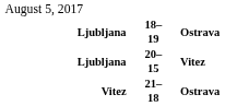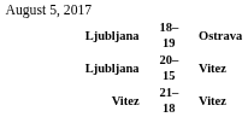 <table style="width:100%;" cellspacing="1">
 <tr>
 <th width=25%></th>
 <th width=2%></th>
 <th width=6%></th>
 <th width=2%></th>
 <th width=25%></th>
 </tr>
 <tr>
 <td>August 5, 2017</td>
 </tr>
 <tr style=font-size:90%>
 <td align=right><strong>Ljubljana </strong></td>
 <td></td>
 <td align=center><strong>18–19</strong></td>
 <td></td>
 <td><strong> Ostrava</strong></td>
 <td></td>
 </tr>
 <tr style=font-size:90%>
 <td align=right><strong>Ljubljana </strong></td>
 <td></td>
 <td align=center><strong>20–15</strong></td>
 <td></td>
 <td><strong> Vitez</strong></td>
 <td></td>
 </tr>
 <tr style=font-size:90%>
 <td align=right><strong>Vitez </strong></td>
 <td></td>
 <td align=center><strong>21–18</strong></td>
 <td></td>
-<td><strong> Ostrava</strong></td>
+<td><strong> Vitez</strong></td>
 <td></td>
 </tr>
 </table>
